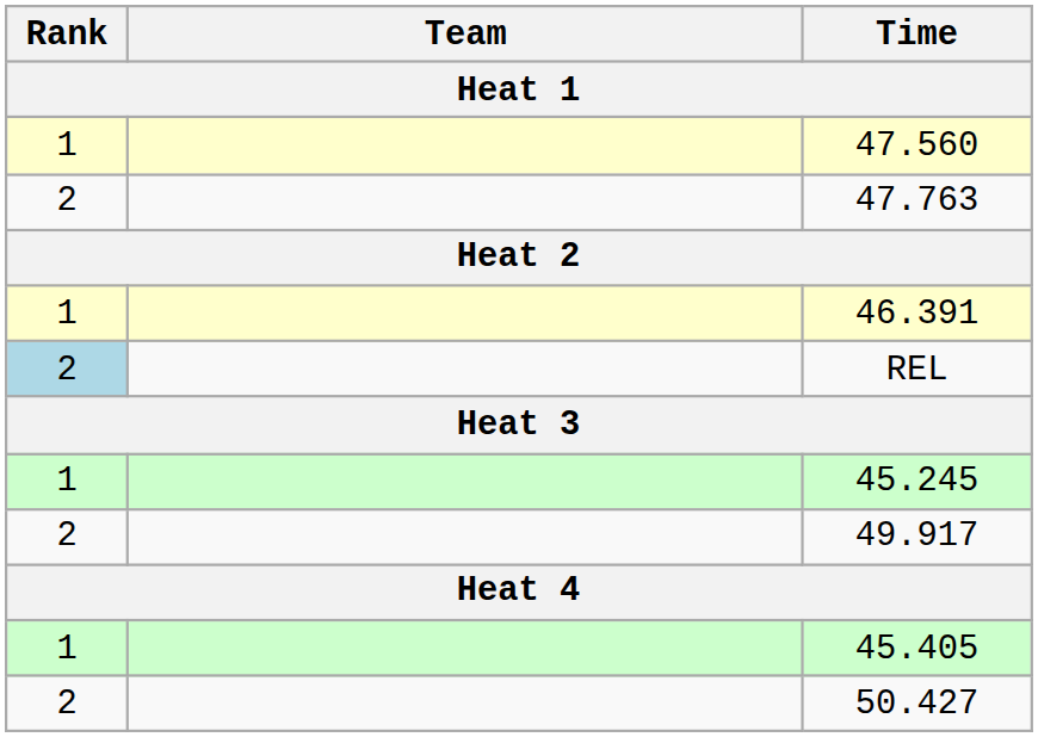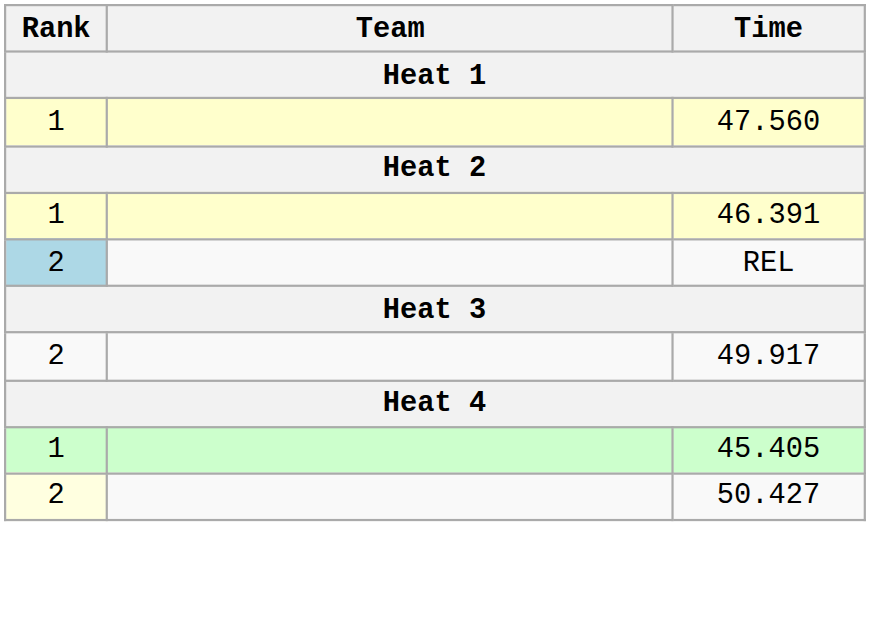 <table class=wikitable style="text-align:center">
 <tr>
 <th width=40>Rank</th>
 <th width=250>Team</th>
 <th width=80>Time</th>
 </tr>
 <tr>
 <th colspan=3>Heat 1</th>
 </tr>
 <tr bgcolor="ffffcc">
 <td>1</td>
 <td align=left></td>
 <td>47.560</td>
-</tr>
-<tr>
-<td>2</td>
-<td align=left></td>
-<td>47.763</td>
 </tr>
 <tr>
 <th colspan=3>Heat 2</th>
 </tr>
 <tr bgcolor="ffffcc">
 <td>1</td>
 <td align=left></td>
 <td>46.391</td>
 </tr>
 <tr>
 <td style="background: lightblue;">2</td>
 <td align=left></td>
 <td>REL</td>
 </tr>
 <tr>
 <th colspan=3>Heat 3</th>
 </tr>
-<tr bgcolor="ccffcc">
-<td>1</td>
-<td align=left></td>
-<td>45.245</td>
-</tr>
 <tr>
 <td>2</td>
 <td align=left></td>
 <td>49.917</td>
 </tr>
 <tr>
 <th colspan=3>Heat 4</th>
 </tr>
 <tr bgcolor="ccffcc">
 <td>1</td>
 <td align=left></td>
 <td>45.405</td>
 </tr>
 <tr>
-<td>2</td>
+<td style="background: lightyellow;">2</td>
 <td align=left></td>
 <td>50.427</td>
 </tr>
 </table>
